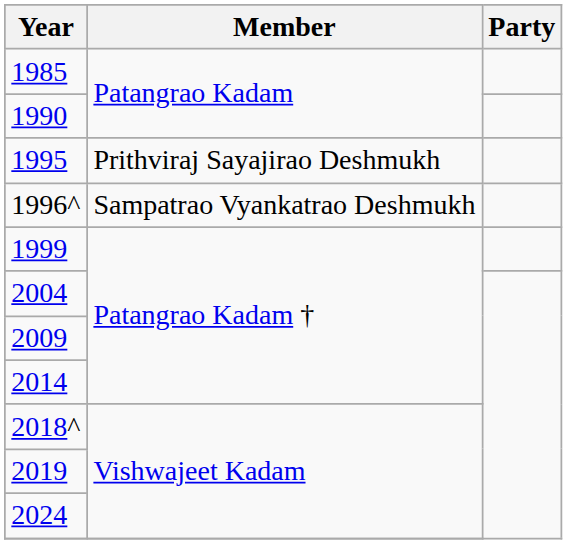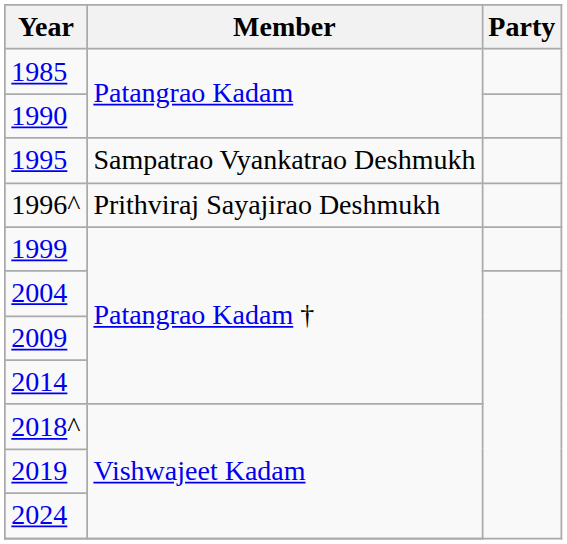 <table class="wikitable">
 <tr>
 <th>Year</th>
 <th>Member</th>
 <th colspan=2>Party</th>
 </tr>
 <tr>
 <td><a href='#'>1985</a></td>
 <td rowspan=2><a href='#'>Patangrao Kadam</a></td>
 <td></td>
 </tr>
 <tr>
 <td><a href='#'>1990</a></td>
 <td></td>
 </tr>
 <tr>
 <td><a href='#'>1995</a></td>
-<td>Prithviraj Sayajirao Deshmukh</td>
+<td>Sampatrao Vyankatrao Deshmukh</td>
 <td></td>
 </tr>
 <tr>
 <td>1996^</td>
-<td>Sampatrao Vyankatrao Deshmukh</td>
+<td>Prithviraj Sayajirao Deshmukh</td>
 </tr>
 <tr>
 <td><a href='#'>1999</a></td>
 <td rowspan=4><a href='#'>Patangrao Kadam</a> †</td>
 <td></td>
 </tr>
 <tr>
 <td><a href='#'>2004</a></td>
 </tr>
 <tr>
 <td><a href='#'>2009</a></td>
 </tr>
 <tr>
 <td><a href='#'>2014</a></td>
 </tr>
 <tr>
 <td><a href='#'>2018</a>^</td>
 <td Rowspan=3><a href='#'>Vishwajeet Kadam</a></td>
 </tr>
 <tr>
 <td><a href='#'>2019</a></td>
 </tr>
 <tr>
 <td><a href='#'>2024</a></td>
 </tr>
 <tr>
 </tr>
 </table>
